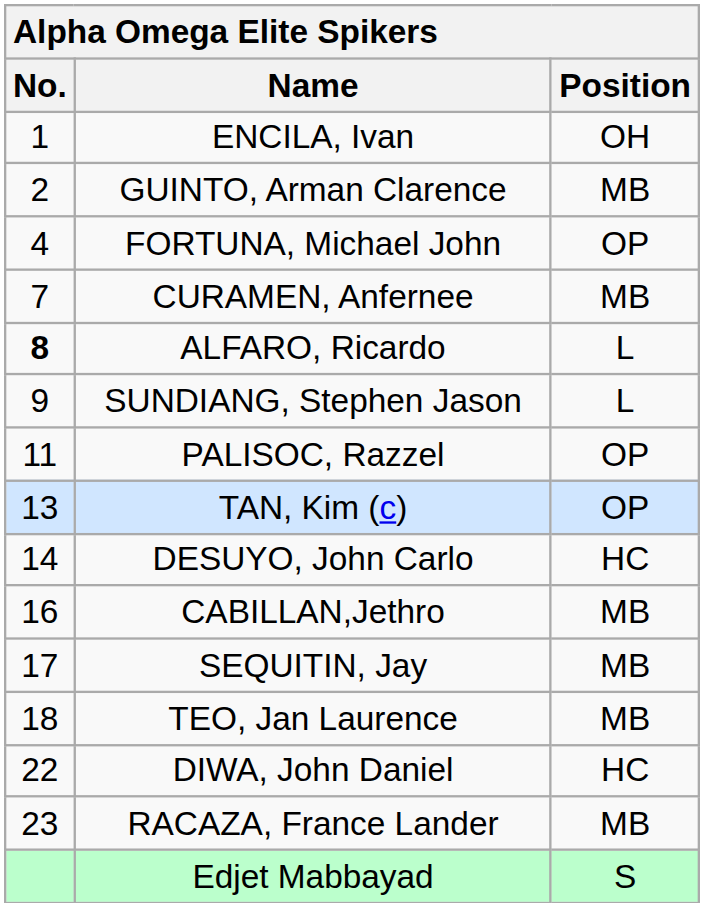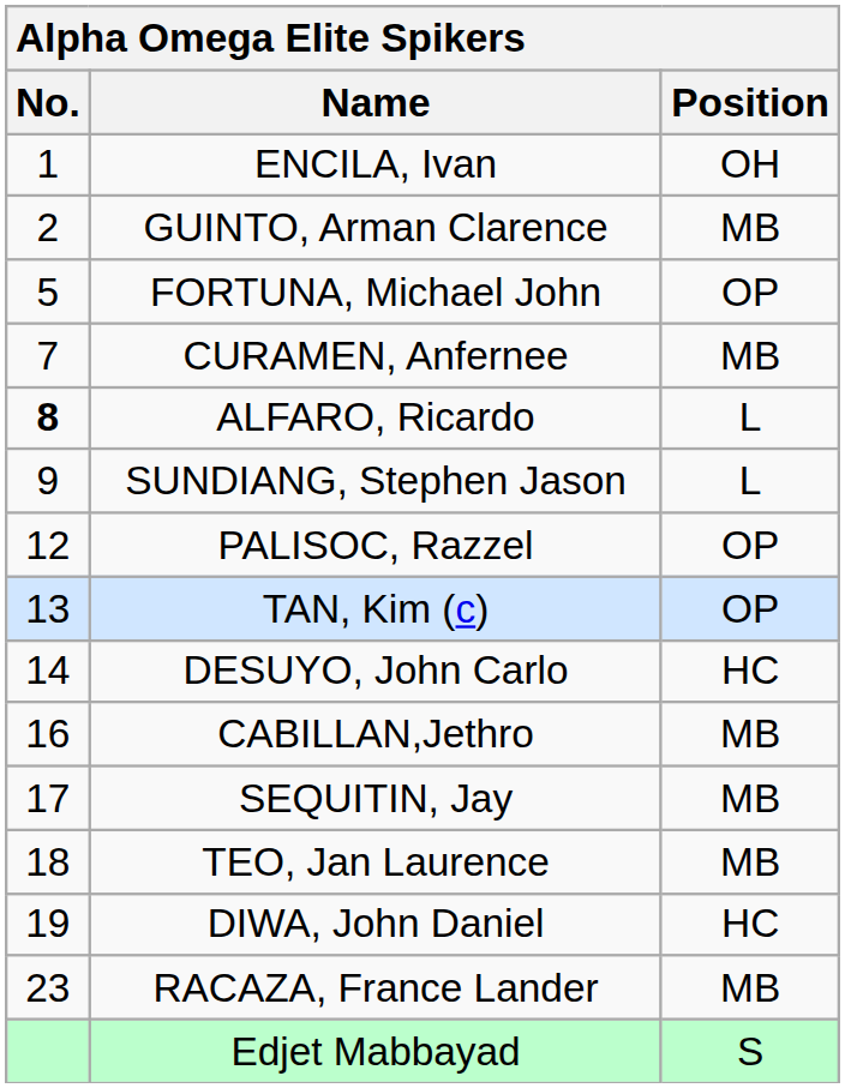 <table class='wikitable mw-collapsible mw-collapsed' style='text-align: center; font-size: 90%; width: 300px; border: none;'>
 <tr>
 <th style='text-align: left;' colspan=3>Alpha Omega Elite Spikers</th>
 </tr>
 <tr>
 <th style="width:7%">No.</th>
 <th>Name</th>
 <th style="width:20%">Position</th>
 </tr>
 <tr>
 <td>1</td>
 <td>ENCILA, Ivan</td>
 <td>OH</td>
 </tr>
 <tr>
 <td>2</td>
 <td>GUINTO, Arman Clarence</td>
 <td>MB</td>
 </tr>
 <tr>
-<td>4</td>
+<td>5</td>
 <td>FORTUNA, Michael John</td>
 <td>OP</td>
 </tr>
 <tr>
 <td>7</td>
 <td>CURAMEN, Anfernee</td>
 <td>MB</td>
 </tr>
 <tr>
 <td><strong>8</strong></td>
 <td>ALFARO, Ricardo</td>
 <td>L</td>
 </tr>
 <tr>
 <td>9</td>
 <td>SUNDIANG, Stephen Jason</td>
 <td>L</td>
 </tr>
 <tr>
-<td>11</td>
+<td>12</td>
 <td>PALISOC, Razzel</td>
 <td>OP</td>
 </tr>
 <tr bgcolor=#DOE6FF>
 <td>13</td>
 <td>TAN, Kim (<a href='#'>c</a>)</td>
 <td>OP</td>
 </tr>
 <tr>
 <td>14</td>
 <td>DESUYO, John Carlo</td>
 <td>HC</td>
 </tr>
 <tr>
 <td>16</td>
 <td>CABILLAN,Jethro</td>
 <td>MB</td>
 </tr>
 <tr>
 <td>17</td>
 <td>SEQUITIN, Jay</td>
 <td>MB</td>
 </tr>
 <tr>
 <td>18</td>
 <td>TEO, Jan Laurence</td>
 <td>MB</td>
 </tr>
 <tr>
-<td>22</td>
+<td>19</td>
 <td>DIWA, John Daniel</td>
 <td>HC</td>
 </tr>
 <tr>
 <td>23</td>
 <td>RACAZA, France Lander</td>
 <td>MB</td>
 </tr>
 <tr bgcolor=#BBFFCC>
 <td></td>
 <td>Edjet Mabbayad</td>
 <td>S</td>
 </tr>
 <tr>
 </tr>
 </table>
